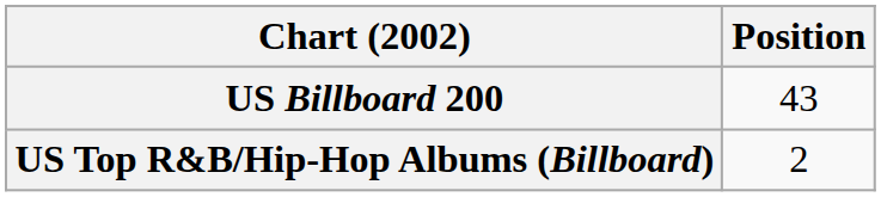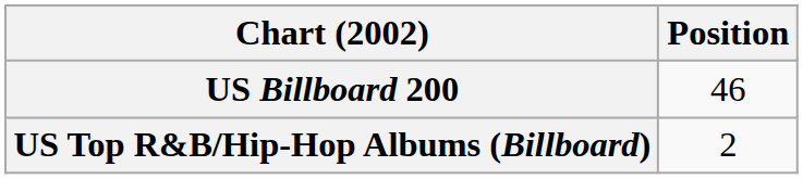 <table class="wikitable plainrowheaders" style="text-align:center">
 <tr>
 <th>Chart (2002)</th>
 <th>Position</th>
 </tr>
 <tr>
 <th scope="row">US <em>Billboard</em> 200</th>
-<td>43</td>
+<td>46</td>
 </tr>
 <tr>
 <th scope="row">US Top R&B/Hip-Hop Albums (<em>Billboard</em>)</th>
 <td>2</td>
 </tr>
 </table>
